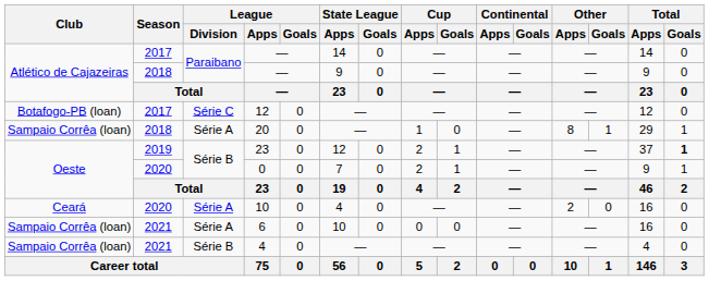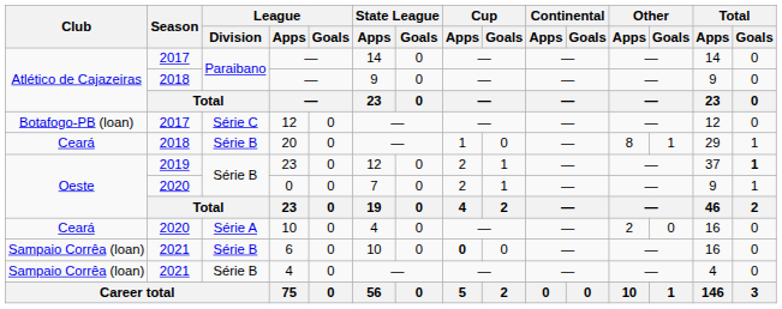 <table class="wikitable" style="text-align: center;">
 <tr>
 <th rowspan="2">Club</th>
 <th rowspan="2">Season</th>
 <th colspan="3">League</th>
 <th colspan="2">State League</th>
 <th colspan="2">Cup</th>
 <th colspan="2">Continental</th>
 <th colspan="2">Other</th>
 <th colspan="2">Total</th>
 </tr>
 <tr>
 <th>Division</th>
 <th>Apps</th>
 <th>Goals</th>
 <th>Apps</th>
 <th>Goals</th>
 <th>Apps</th>
 <th>Goals</th>
 <th>Apps</th>
 <th>Goals</th>
 <th>Apps</th>
 <th>Goals</th>
 <th>Apps</th>
 <th>Goals</th>
 </tr>
 <tr>
 <td rowspan="3" align="center"><a href='#'>Atlético de Cajazeiras</a></td>
 <td><a href='#'>2017</a></td>
 <td rowspan="2"><a href='#'>Paraibano</a></td>
 <td colspan="2">—</td>
 <td>14</td>
 <td>0</td>
 <td colspan="2">—</td>
 <td colspan="2">—</td>
 <td colspan="2">—</td>
 <td>14</td>
 <td>0</td>
 </tr>
 <tr>
 <td><a href='#'>2018</a></td>
 <td colspan="2">—</td>
 <td>9</td>
 <td>0</td>
 <td colspan="2">—</td>
 <td colspan="2">—</td>
 <td colspan="2">—</td>
 <td>9</td>
 <td>0</td>
 </tr>
 <tr>
 <th colspan="2">Total</th>
 <th colspan="2">—</th>
 <th>23</th>
 <th>0</th>
 <th colspan="2">—</th>
 <th colspan="2">—</th>
 <th colspan="2">—</th>
 <th>23</th>
 <th>0</th>
 </tr>
 <tr>
 <td align="center"><a href='#'>Botafogo-PB</a> (loan)</td>
 <td><a href='#'>2017</a></td>
 <td><a href='#'>Série C</a></td>
 <td>12</td>
 <td>0</td>
 <td colspan="2">—</td>
 <td colspan="2">—</td>
 <td colspan="2">—</td>
 <td colspan="2">—</td>
 <td>12</td>
 <td>0</td>
 </tr>
 <tr>
-<td align="center"><a href='#'>Sampaio Corrêa</a> (loan)</td>
+<td align="center"><a href='#'>Ceará</a></td>
 <td><a href='#'>2018</a></td>
-<td>Série A</td>
+<td><a href='#'>Série B</a></td>
 <td>20</td>
 <td>0</td>
 <td colspan="2">—</td>
 <td>1</td>
 <td>0</td>
 <td colspan="2">—</td>
 <td>8</td>
 <td>1</td>
 <td>29</td>
 <td>1</td>
 </tr>
 <tr>
 <td rowspan="3" align="center"><a href='#'>Oeste</a></td>
 <td><a href='#'>2019</a></td>
 <td rowspan="2">Série B</td>
 <td>23</td>
 <td>0</td>
 <td>12</td>
 <td>0</td>
 <td>2</td>
 <td>1</td>
 <td colspan="2">—</td>
 <td colspan="2">—</td>
 <td>37</td>
 <td><strong>1</strong></td>
 </tr>
 <tr>
 <td><a href='#'>2020</a></td>
 <td>0</td>
 <td>0</td>
 <td>7</td>
 <td>0</td>
 <td>2</td>
 <td>1</td>
 <td colspan="2">—</td>
 <td colspan="2">—</td>
 <td>9</td>
 <td>1</td>
 </tr>
 <tr>
 <th colspan="2">Total</th>
 <th>23</th>
 <th>0</th>
 <th>19</th>
 <th>0</th>
 <th>4</th>
 <th>2</th>
 <th colspan="2">—</th>
 <th colspan="2">—</th>
 <th>46</th>
 <th>2</th>
 </tr>
 <tr>
 <td align="center"><a href='#'>Ceará</a></td>
 <td><a href='#'>2020</a></td>
 <td><a href='#'>Série A</a></td>
 <td>10</td>
 <td>0</td>
 <td>4</td>
 <td>0</td>
 <td colspan="2">—</td>
 <td colspan="2">—</td>
 <td>2</td>
 <td>0</td>
 <td>16</td>
 <td>0</td>
 </tr>
 <tr>
 <td align="center"><a href='#'>Sampaio Corrêa</a> (loan)</td>
 <td><a href='#'>2021</a></td>
-<td>Série A</td>
+<td><a href='#'>Série B</a></td>
 <td>6</td>
 <td>0</td>
 <td>10</td>
 <td>0</td>
-<td>0</td>
+<td><strong>0</strong></td>
 <td>0</td>
 <td colspan="2">—</td>
 <td colspan="2">—</td>
 <td>16</td>
 <td>0</td>
 </tr>
 <tr>
 <td align="center"><a href='#'>Sampaio Corrêa</a> (loan)</td>
 <td><a href='#'>2021</a></td>
 <td>Série B</td>
 <td>4</td>
 <td>0</td>
 <td colspan="2">—</td>
 <td colspan="2">—</td>
 <td colspan="2">—</td>
 <td colspan="2">—</td>
 <td>4</td>
 <td>0</td>
 </tr>
 <tr>
 <th colspan="3"><strong>Career total</strong></th>
 <th>75</th>
 <th>0</th>
 <th>56</th>
 <th>0</th>
 <th>5</th>
 <th>2</th>
 <th>0</th>
 <th>0</th>
 <th>10</th>
 <th>1</th>
 <th>146</th>
 <th>3</th>
 </tr>
 </table>
